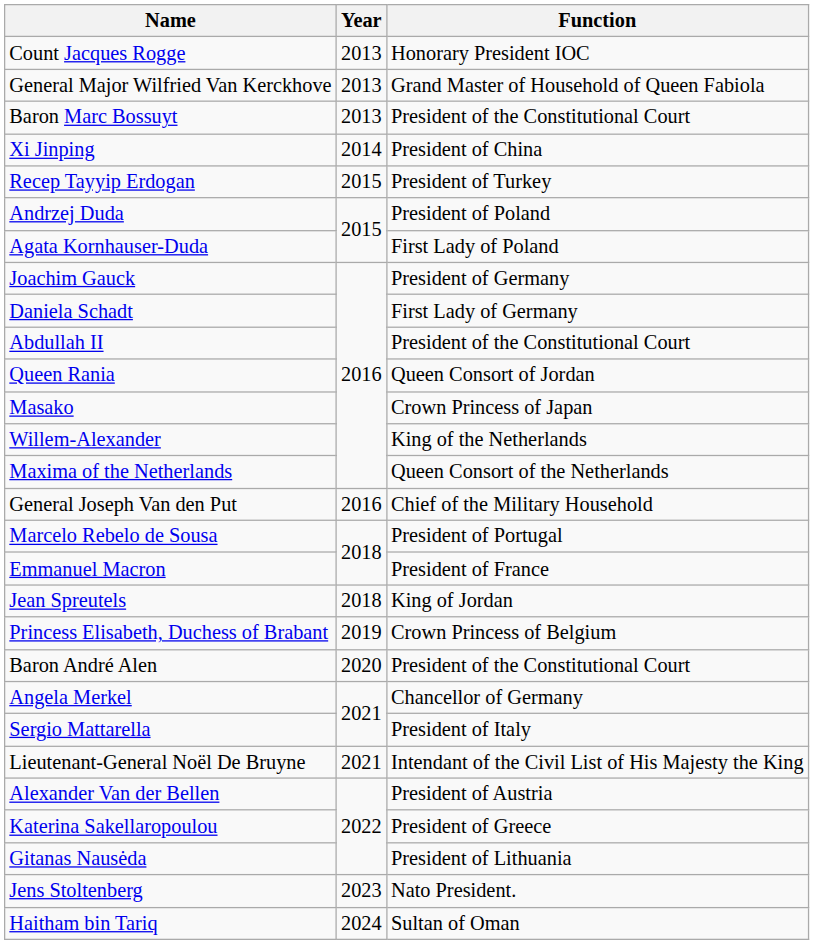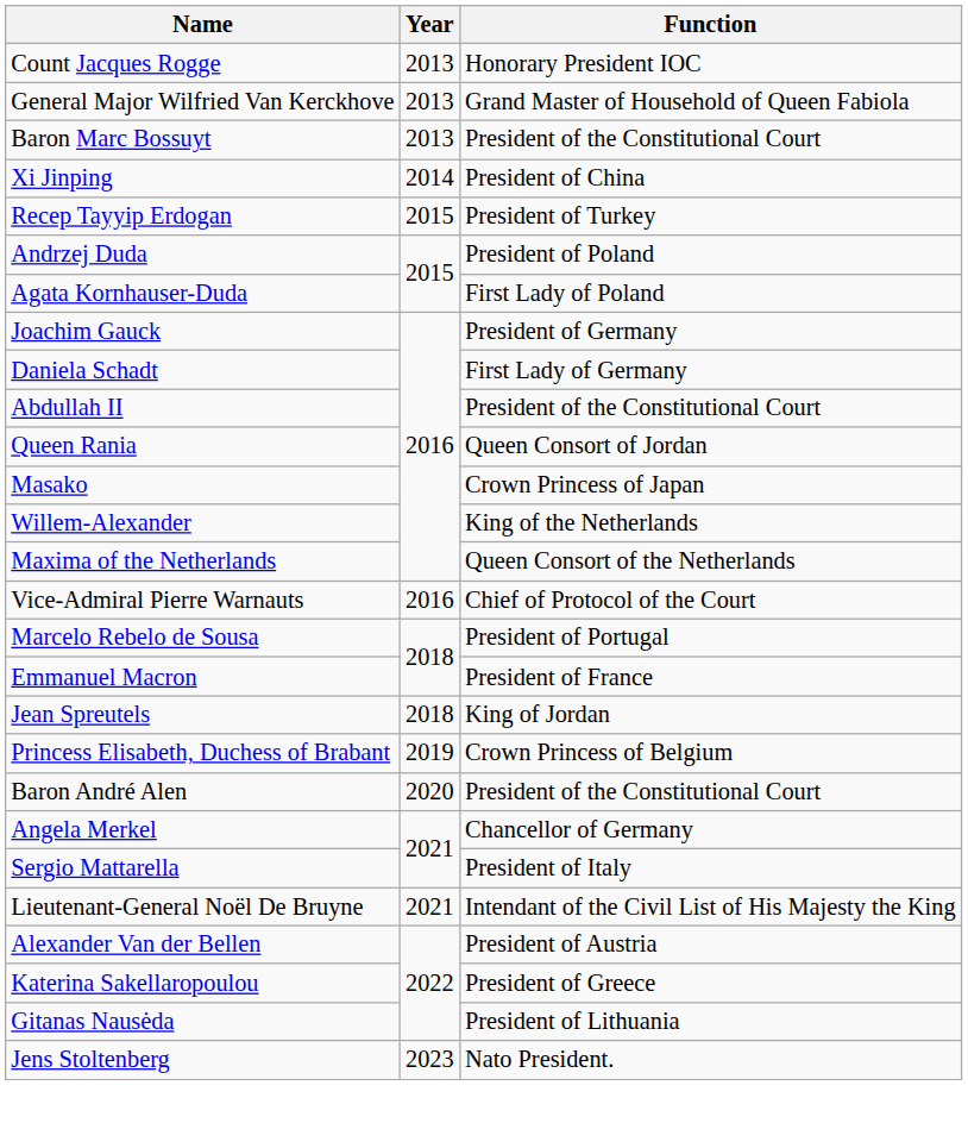 <table class="wikitable sortable">
 <tr>
 <th>Name</th>
 <th>Year</th>
 <th>Function</th>
 </tr>
 <tr>
 <td>Count <a href='#'>Jacques Rogge</a></td>
 <td>2013</td>
 <td>Honorary President IOC</td>
 </tr>
 <tr>
 <td>General Major Wilfried Van Kerckhove</td>
 <td>2013</td>
 <td>Grand Master of Household of Queen Fabiola</td>
 </tr>
 <tr>
 <td>Baron <a href='#'>Marc Bossuyt</a></td>
 <td>2013</td>
 <td>President of the Constitutional Court</td>
 </tr>
 <tr>
 <td><a href='#'>Xi Jinping</a></td>
 <td>2014</td>
 <td>President of China</td>
 </tr>
 <tr>
 <td><a href='#'>Recep Tayyip Erdogan</a></td>
 <td>2015</td>
 <td>President of Turkey</td>
 </tr>
 <tr>
 <td><a href='#'>Andrzej Duda</a></td>
 <td rowspan="2">2015</td>
 <td>President of Poland</td>
 </tr>
 <tr>
 <td><a href='#'>Agata Kornhauser-Duda</a></td>
 <td>First Lady of Poland</td>
 </tr>
 <tr>
 <td><a href='#'>Joachim Gauck</a></td>
 <td rowspan="7">2016</td>
 <td>President of Germany</td>
 </tr>
 <tr>
 <td><a href='#'>Daniela Schadt</a></td>
 <td>First Lady of Germany</td>
 </tr>
 <tr>
 <td><a href='#'>Abdullah II</a></td>
 <td>President of the Constitutional Court</td>
 </tr>
 <tr>
 <td><a href='#'>Queen Rania</a></td>
 <td>Queen Consort of Jordan</td>
 </tr>
 <tr>
 <td><a href='#'>Masako</a></td>
 <td>Crown Princess of Japan</td>
 </tr>
 <tr>
 <td><a href='#'>Willem-Alexander</a></td>
 <td>King of the Netherlands</td>
 </tr>
 <tr>
 <td><a href='#'>Maxima of the Netherlands</a></td>
 <td>Queen Consort of the Netherlands</td>
 </tr>
 <tr>
-<td>General Joseph Van den Put</td>
+<td>Vice-Admiral Pierre Warnauts</td>
 <td>2016</td>
-<td>Chief of the Military Household</td>
+<td>Chief of Protocol of the Court</td>
 </tr>
 <tr>
 <td><a href='#'>Marcelo Rebelo de Sousa</a></td>
 <td rowspan="2">2018</td>
 <td>President of Portugal</td>
 </tr>
 <tr>
 <td><a href='#'>Emmanuel Macron</a></td>
 <td>President of France</td>
 </tr>
 <tr>
 <td><a href='#'>Jean Spreutels</a></td>
 <td>2018</td>
 <td>King of Jordan</td>
 </tr>
 <tr>
 <td><a href='#'>Princess Elisabeth, Duchess of Brabant</a></td>
 <td>2019</td>
 <td>Crown Princess of Belgium</td>
 </tr>
 <tr>
 <td>Baron André Alen</td>
 <td>2020</td>
 <td>President of the Constitutional Court</td>
 </tr>
 <tr>
 <td><a href='#'>Angela Merkel</a></td>
 <td rowspan="2">2021</td>
 <td>Chancellor of Germany</td>
 </tr>
 <tr>
 <td><a href='#'>Sergio Mattarella</a></td>
 <td>President of Italy</td>
 </tr>
 <tr>
 <td>Lieutenant-General Noël De Bruyne</td>
 <td>2021</td>
 <td>Intendant of the Civil List of His Majesty the King</td>
 </tr>
 <tr>
 <td><a href='#'>Alexander Van der Bellen</a></td>
 <td rowspan="3">2022</td>
 <td>President of Austria</td>
 </tr>
 <tr>
 <td><a href='#'>Katerina Sakellaropoulou</a></td>
 <td>President of Greece</td>
 </tr>
 <tr>
 <td><a href='#'>Gitanas Nausėda</a></td>
 <td>President of Lithuania</td>
 </tr>
 <tr>
 <td><a href='#'>Jens Stoltenberg</a></td>
 <td>2023</td>
 <td>Nato President.</td>
 </tr>
-<tr>
-<td><a href='#'>Haitham bin Tariq</a></td>
-<td>2024</td>
-<td>Sultan of Oman</td>
-</tr>
 </table>
